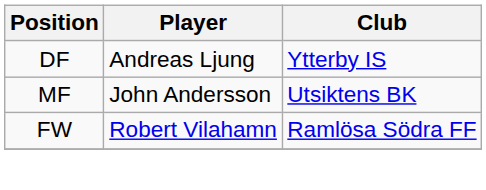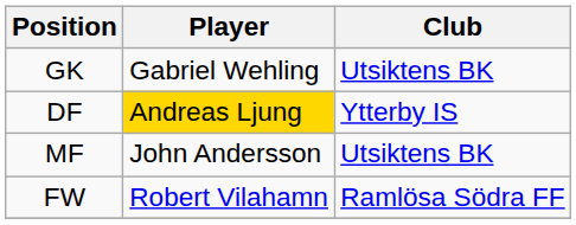 <table class="wikitable" style="text-align:center;float:left;margin-right:1em;">
 <tr>
 <th>Position</th>
 <th>Player</th>
 <th>Club</th>
 </tr>
 <tr>
+<td>GK</td>
+<td align="left"> Gabriel Wehling</td>
+<td align="left"><a href='#'>Utsiktens BK</a></td>
+</tr>
+<tr>
 <td>DF</td>
-<td align="left"> Andreas Ljung</td>
+<td align="left" style="background: gold;"> Andreas Ljung</td>
 <td align="left"><a href='#'>Ytterby IS</a></td>
 </tr>
 <tr>
 <td>MF</td>
 <td align="left"> John Andersson</td>
 <td align="left"><a href='#'>Utsiktens BK</a></td>
 </tr>
 <tr>
 <td>FW</td>
 <td align="left"> <a href='#'>Robert Vilahamn</a></td>
 <td align="left"><a href='#'>Ramlösa Södra FF</a></td>
 </tr>
 <tr>
 </tr>
 </table>
